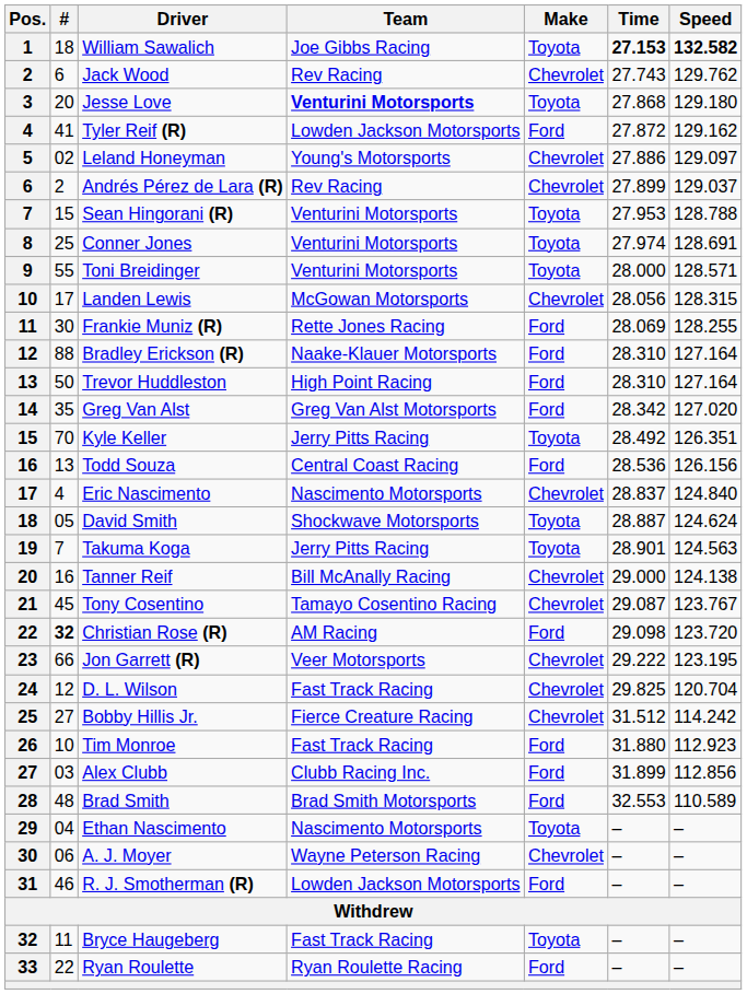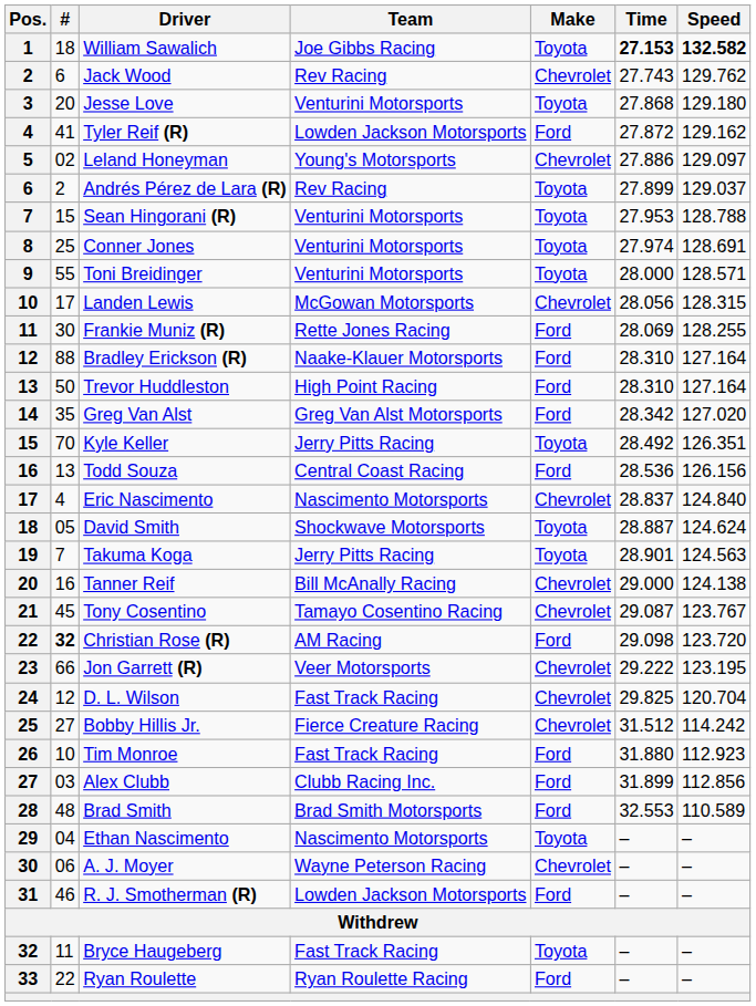 <table class="wikitable" style="font-size:95%">
 <tr>
 <th>Pos.</th>
 <th>#</th>
 <th>Driver</th>
 <th>Team</th>
 <th>Make</th>
 <th>Time</th>
 <th>Speed</th>
 </tr>
 <tr>
 <th>1</th>
 <td>18</td>
 <td><a href='#'>William Sawalich</a></td>
 <td><a href='#'>Joe Gibbs Racing</a></td>
 <td><a href='#'>Toyota</a></td>
 <td><strong>27.153</strong></td>
 <td><strong>132.582</strong></td>
 </tr>
 <tr>
 <th>2</th>
 <td>6</td>
 <td><a href='#'>Jack Wood</a></td>
 <td><a href='#'>Rev Racing</a></td>
 <td><a href='#'>Chevrolet</a></td>
 <td>27.743</td>
 <td>129.762</td>
 </tr>
 <tr>
 <th>3</th>
 <td>20</td>
 <td><a href='#'>Jesse Love</a></td>
-<td><strong><a href='#'>Venturini Motorsports</a></strong></td>
+<td><a href='#'>Venturini Motorsports</a></td>
 <td><a href='#'>Toyota</a></td>
 <td>27.868</td>
 <td>129.180</td>
 </tr>
 <tr>
 <th>4</th>
 <td>41</td>
 <td><a href='#'>Tyler Reif</a> <strong>(R)</strong></td>
 <td><a href='#'>Lowden Jackson Motorsports</a></td>
 <td><a href='#'>Ford</a></td>
 <td>27.872</td>
 <td>129.162</td>
 </tr>
 <tr>
 <th>5</th>
 <td>02</td>
 <td><a href='#'>Leland Honeyman</a></td>
 <td><a href='#'>Young's Motorsports</a></td>
 <td><a href='#'>Chevrolet</a></td>
 <td>27.886</td>
 <td>129.097</td>
 </tr>
 <tr>
 <th>6</th>
 <td>2</td>
 <td><a href='#'>Andrés Pérez de Lara</a> <strong>(R)</strong></td>
 <td><a href='#'>Rev Racing</a></td>
-<td><a href='#'>Chevrolet</a></td>
+<td><a href='#'>Toyota</a></td>
 <td>27.899</td>
 <td>129.037</td>
 </tr>
 <tr>
 <th>7</th>
 <td>15</td>
 <td><a href='#'>Sean Hingorani</a> <strong>(R)</strong></td>
 <td><a href='#'>Venturini Motorsports</a></td>
 <td><a href='#'>Toyota</a></td>
 <td>27.953</td>
 <td>128.788</td>
 </tr>
 <tr>
 <th>8</th>
 <td>25</td>
 <td><a href='#'>Conner Jones</a></td>
 <td><a href='#'>Venturini Motorsports</a></td>
 <td><a href='#'>Toyota</a></td>
 <td>27.974</td>
 <td>128.691</td>
 </tr>
 <tr>
 <th>9</th>
 <td>55</td>
 <td><a href='#'>Toni Breidinger</a></td>
 <td><a href='#'>Venturini Motorsports</a></td>
 <td><a href='#'>Toyota</a></td>
 <td>28.000</td>
 <td>128.571</td>
 </tr>
 <tr>
 <th>10</th>
 <td>17</td>
 <td><a href='#'>Landen Lewis</a></td>
 <td><a href='#'>McGowan Motorsports</a></td>
 <td><a href='#'>Chevrolet</a></td>
 <td>28.056</td>
 <td>128.315</td>
 </tr>
 <tr>
 <th>11</th>
 <td>30</td>
 <td><a href='#'>Frankie Muniz</a> <strong>(R)</strong></td>
 <td><a href='#'>Rette Jones Racing</a></td>
 <td><a href='#'>Ford</a></td>
 <td>28.069</td>
 <td>128.255</td>
 </tr>
 <tr>
 <th>12</th>
 <td>88</td>
 <td><a href='#'>Bradley Erickson</a> <strong>(R)</strong></td>
 <td><a href='#'>Naake-Klauer Motorsports</a></td>
 <td><a href='#'>Ford</a></td>
 <td>28.310</td>
 <td>127.164</td>
 </tr>
 <tr>
 <th>13</th>
 <td>50</td>
 <td><a href='#'>Trevor Huddleston</a></td>
 <td><a href='#'>High Point Racing</a></td>
 <td><a href='#'>Ford</a></td>
 <td>28.310</td>
 <td>127.164</td>
 </tr>
 <tr>
 <th>14</th>
 <td>35</td>
 <td><a href='#'>Greg Van Alst</a></td>
 <td><a href='#'>Greg Van Alst Motorsports</a></td>
 <td><a href='#'>Ford</a></td>
 <td>28.342</td>
 <td>127.020</td>
 </tr>
 <tr>
 <th>15</th>
 <td>70</td>
 <td><a href='#'>Kyle Keller</a></td>
 <td><a href='#'>Jerry Pitts Racing</a></td>
 <td><a href='#'>Toyota</a></td>
 <td>28.492</td>
 <td>126.351</td>
 </tr>
 <tr>
 <th>16</th>
 <td>13</td>
 <td><a href='#'>Todd Souza</a></td>
 <td><a href='#'>Central Coast Racing</a></td>
 <td><a href='#'>Ford</a></td>
 <td>28.536</td>
 <td>126.156</td>
 </tr>
 <tr>
 <th>17</th>
 <td>4</td>
 <td><a href='#'>Eric Nascimento</a></td>
 <td><a href='#'>Nascimento Motorsports</a></td>
 <td><a href='#'>Chevrolet</a></td>
 <td>28.837</td>
 <td>124.840</td>
 </tr>
 <tr>
 <th>18</th>
 <td>05</td>
 <td><a href='#'>David Smith</a></td>
 <td><a href='#'>Shockwave Motorsports</a></td>
 <td><a href='#'>Toyota</a></td>
 <td>28.887</td>
 <td>124.624</td>
 </tr>
 <tr>
 <th>19</th>
 <td>7</td>
 <td><a href='#'>Takuma Koga</a></td>
 <td><a href='#'>Jerry Pitts Racing</a></td>
 <td><a href='#'>Toyota</a></td>
 <td>28.901</td>
 <td>124.563</td>
 </tr>
 <tr>
 <th>20</th>
 <td>16</td>
 <td><a href='#'>Tanner Reif</a></td>
 <td><a href='#'>Bill McAnally Racing</a></td>
 <td><a href='#'>Chevrolet</a></td>
 <td>29.000</td>
 <td>124.138</td>
 </tr>
 <tr>
 <th>21</th>
 <td>45</td>
 <td><a href='#'>Tony Cosentino</a></td>
 <td><a href='#'>Tamayo Cosentino Racing</a></td>
 <td><a href='#'>Chevrolet</a></td>
 <td>29.087</td>
 <td>123.767</td>
 </tr>
 <tr>
 <th>22</th>
 <td><strong>32</strong></td>
 <td><a href='#'>Christian Rose</a> <strong>(R)</strong></td>
 <td><a href='#'>AM Racing</a></td>
 <td><a href='#'>Ford</a></td>
 <td>29.098</td>
 <td>123.720</td>
 </tr>
 <tr>
 <th>23</th>
 <td>66</td>
 <td><a href='#'>Jon Garrett</a> <strong>(R)</strong></td>
 <td><a href='#'>Veer Motorsports</a></td>
 <td><a href='#'>Chevrolet</a></td>
 <td>29.222</td>
 <td>123.195</td>
 </tr>
 <tr>
 <th>24</th>
 <td>12</td>
 <td><a href='#'>D. L. Wilson</a></td>
 <td><a href='#'>Fast Track Racing</a></td>
 <td><a href='#'>Chevrolet</a></td>
 <td>29.825</td>
 <td>120.704</td>
 </tr>
 <tr>
 <th>25</th>
 <td>27</td>
 <td><a href='#'>Bobby Hillis Jr.</a></td>
 <td><a href='#'>Fierce Creature Racing</a></td>
 <td><a href='#'>Chevrolet</a></td>
 <td>31.512</td>
 <td>114.242</td>
 </tr>
 <tr>
 <th>26</th>
 <td>10</td>
 <td><a href='#'>Tim Monroe</a></td>
 <td><a href='#'>Fast Track Racing</a></td>
 <td><a href='#'>Ford</a></td>
 <td>31.880</td>
 <td>112.923</td>
 </tr>
 <tr>
 <th>27</th>
 <td>03</td>
 <td><a href='#'>Alex Clubb</a></td>
 <td><a href='#'>Clubb Racing Inc.</a></td>
 <td><a href='#'>Ford</a></td>
 <td>31.899</td>
 <td>112.856</td>
 </tr>
 <tr>
 <th>28</th>
 <td>48</td>
 <td><a href='#'>Brad Smith</a></td>
 <td><a href='#'>Brad Smith Motorsports</a></td>
 <td><a href='#'>Ford</a></td>
 <td>32.553</td>
 <td>110.589</td>
 </tr>
 <tr>
 <th>29</th>
 <td>04</td>
 <td><a href='#'>Ethan Nascimento</a></td>
 <td><a href='#'>Nascimento Motorsports</a></td>
 <td><a href='#'>Toyota</a></td>
 <td>–</td>
 <td>–</td>
 </tr>
 <tr>
 <th>30</th>
 <td>06</td>
 <td><a href='#'>A. J. Moyer</a></td>
 <td><a href='#'>Wayne Peterson Racing</a></td>
 <td><a href='#'>Chevrolet</a></td>
 <td>–</td>
 <td>–</td>
 </tr>
 <tr>
 <th>31</th>
 <td>46</td>
 <td><a href='#'>R. J. Smotherman</a> <strong>(R)</strong></td>
 <td><a href='#'>Lowden Jackson Motorsports</a></td>
 <td><a href='#'>Ford</a></td>
 <td>–</td>
 <td>–</td>
 </tr>
 <tr>
 <th colspan="7">Withdrew</th>
 </tr>
 <tr>
 <th>32</th>
 <td>11</td>
 <td><a href='#'>Bryce Haugeberg</a></td>
 <td><a href='#'>Fast Track Racing</a></td>
 <td><a href='#'>Toyota</a></td>
 <td>–</td>
 <td>–</td>
 </tr>
 <tr>
 <th>33</th>
 <td>22</td>
 <td><a href='#'>Ryan Roulette</a></td>
 <td><a href='#'>Ryan Roulette Racing</a></td>
 <td><a href='#'>Ford</a></td>
 <td>–</td>
 <td>–</td>
 </tr>
 <tr>
 <th colspan="7"></th>
 </tr>
 </table>
